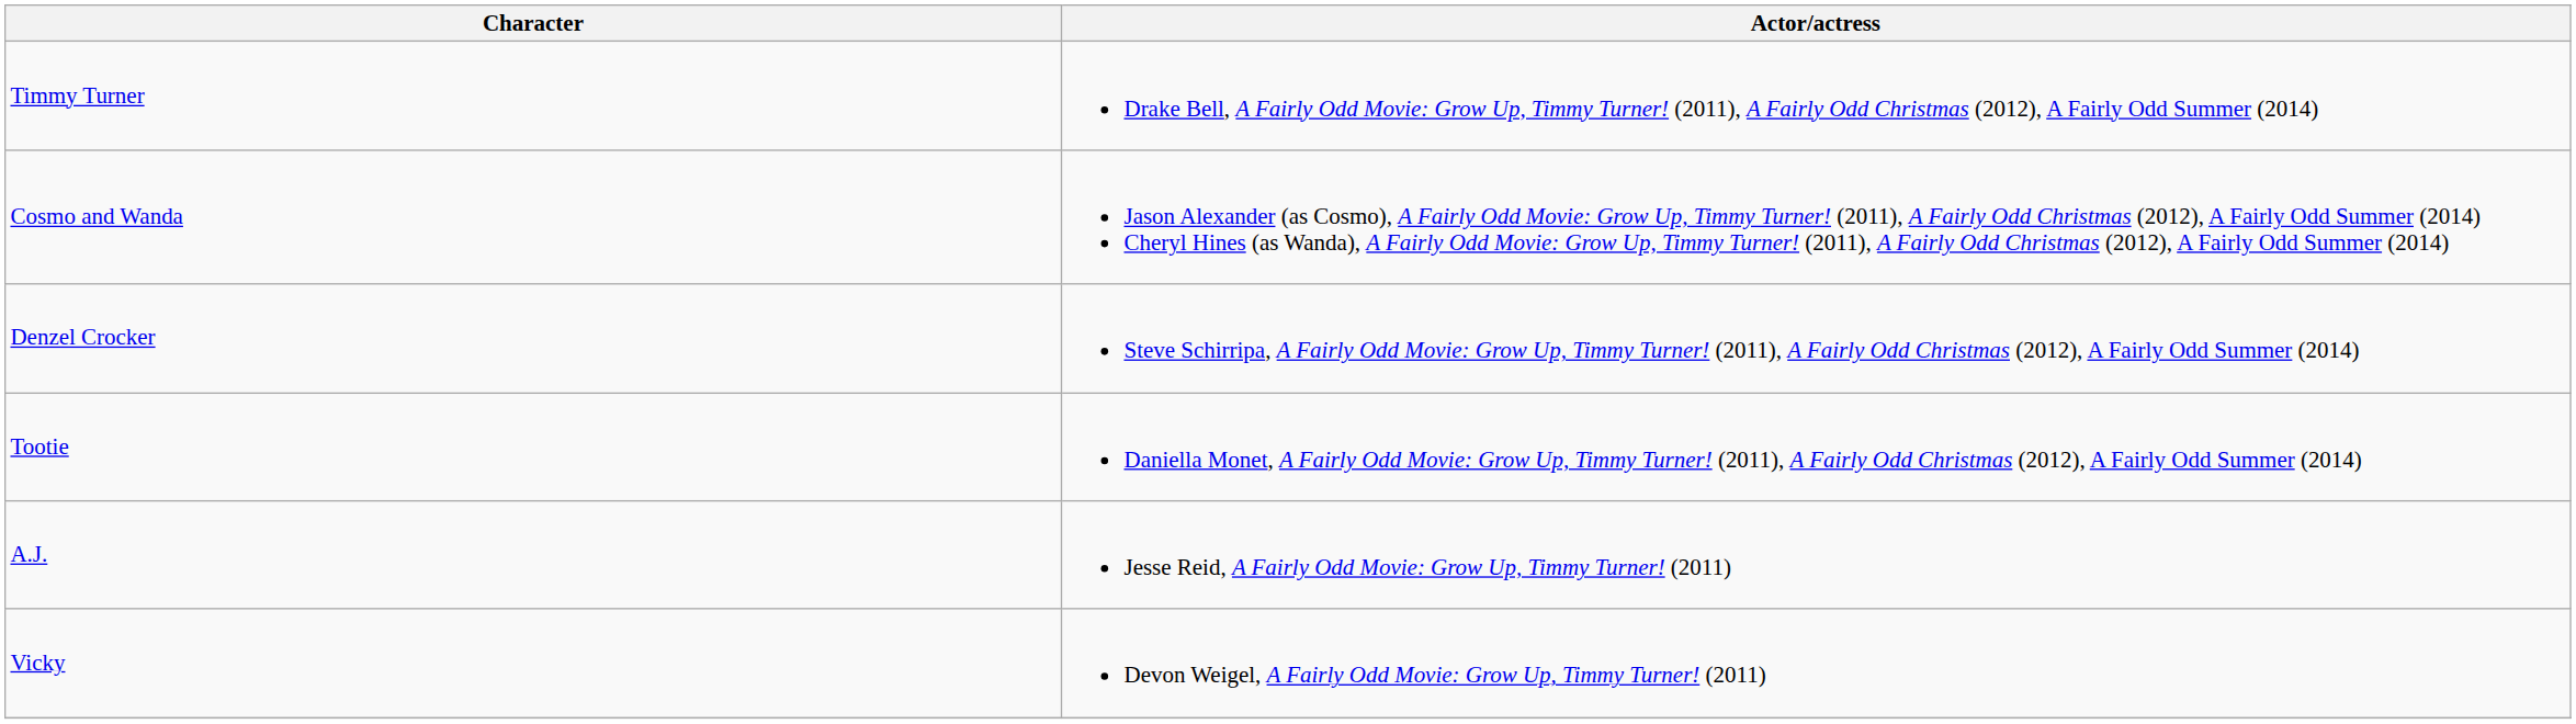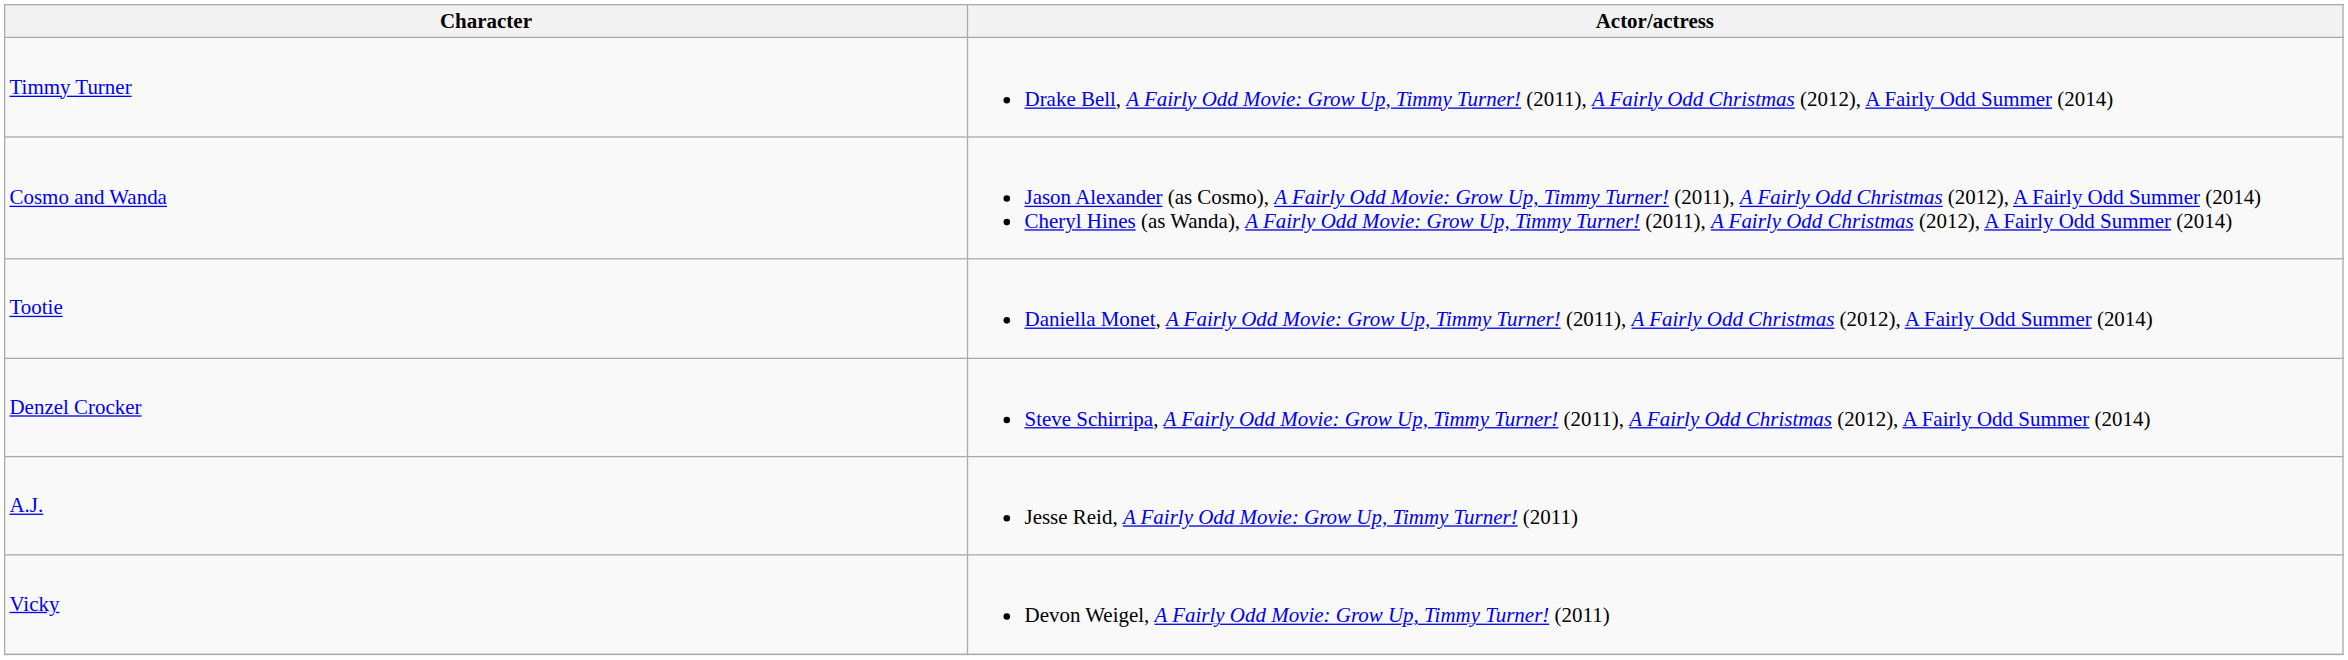 <table style="width:90%;" class="wikitable">
 <tr>
 <th style="width:35%;">Character</th>
 <th style="width:50%;">Actor/actress</th>
 </tr>
 <tr>
 <td><a href='#'>Timmy Turner</a></td>
 <td><br><ul><li><a href='#'>Drake Bell</a>, <em><a href='#'>A Fairly Odd Movie: Grow Up, Timmy Turner!</a></em> (2011), <em><a href='#'>A Fairly Odd Christmas</a></em> (2012), <a href='#'>A Fairly Odd Summer</a> (2014)</li></ul></td>
 </tr>
 <tr>
 <td><a href='#'>Cosmo and Wanda</a></td>
 <td><br><ul><li><a href='#'>Jason Alexander</a> (as Cosmo), <em><a href='#'>A Fairly Odd Movie: Grow Up, Timmy Turner!</a></em> (2011), <em><a href='#'>A Fairly Odd Christmas</a></em> (2012), <a href='#'>A Fairly Odd Summer</a> (2014)</li><li><a href='#'>Cheryl Hines</a> (as Wanda), <em><a href='#'>A Fairly Odd Movie: Grow Up, Timmy Turner!</a></em> (2011), <em><a href='#'>A Fairly Odd Christmas</a></em> (2012), <a href='#'>A Fairly Odd Summer</a> (2014)</li></ul></td>
 </tr>
 <tr>
+<td><a href='#'>Tootie</a></td>
+<td><br><ul><li><a href='#'>Daniella Monet</a>, <em><a href='#'>A Fairly Odd Movie: Grow Up, Timmy Turner!</a></em> (2011), <em><a href='#'>A Fairly Odd Christmas</a></em> (2012), <a href='#'>A Fairly Odd Summer</a> (2014)</li></ul></td>
+</tr>
+<tr>
 <td><a href='#'>Denzel Crocker</a></td>
 <td><br><ul><li><a href='#'>Steve Schirripa</a>, <em><a href='#'>A Fairly Odd Movie: Grow Up, Timmy Turner!</a></em> (2011), <em><a href='#'>A Fairly Odd Christmas</a></em> (2012), <a href='#'>A Fairly Odd Summer</a> (2014)</li></ul></td>
-</tr>
-<tr>
-<td><a href='#'>Tootie</a></td>
-<td><br><ul><li><a href='#'>Daniella Monet</a>, <em><a href='#'>A Fairly Odd Movie: Grow Up, Timmy Turner!</a></em> (2011), <em><a href='#'>A Fairly Odd Christmas</a></em> (2012), <a href='#'>A Fairly Odd Summer</a> (2014)</li></ul></td>
 </tr>
 <tr>
 <td><a href='#'>A.J.</a></td>
 <td><br><ul><li>Jesse Reid,  <em><a href='#'>A Fairly Odd Movie: Grow Up, Timmy Turner!</a></em> (2011)</li></ul></td>
 </tr>
 <tr>
 <td><a href='#'>Vicky</a></td>
 <td><br><ul><li>Devon Weigel, <em><a href='#'>A Fairly Odd Movie: Grow Up, Timmy Turner!</a></em> (2011)</li></ul></td>
 </tr>
 <tr |}>
 </tr>
 </table>
